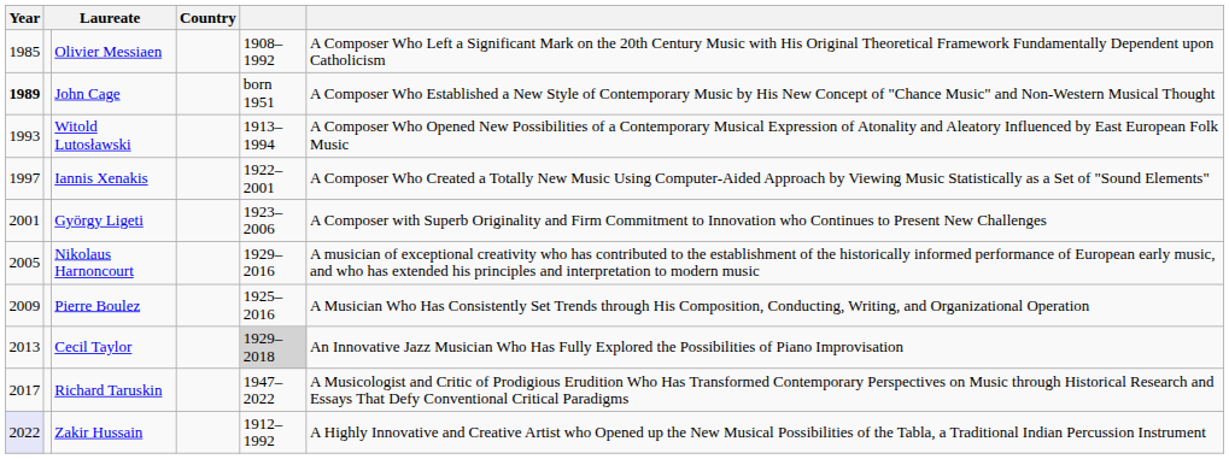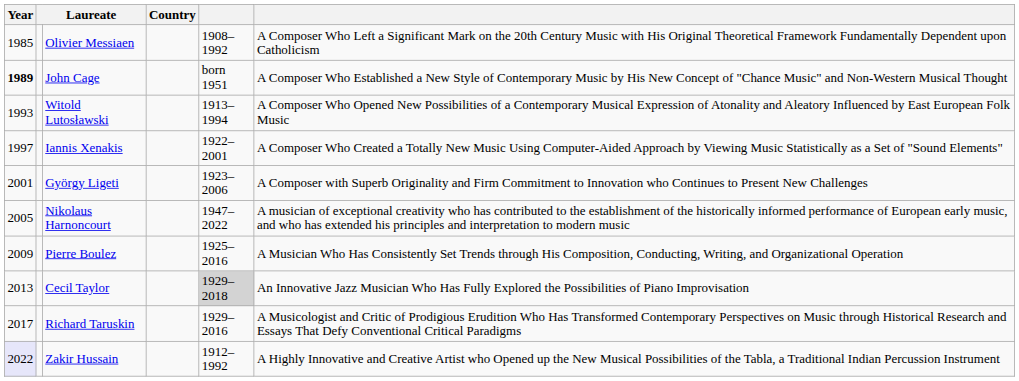 <table class="wikitable sortable">
 <tr>
 <th>Year</th>
 <th colspan=2>Laureate</th>
 <th>Country</th>
 <th></th>
 <th></th>
 </tr>
 <tr>
 <td>1985</td>
 <td></td>
 <td><a href='#'>Olivier Messiaen</a></td>
 <td></td>
 <td>1908–1992</td>
 <td>A Composer Who Left a Significant Mark on the 20th Century Music with His Original Theoretical Framework Fundamentally Dependent upon Catholicism</td>
 </tr>
 <tr>
 <td><strong>1989</strong></td>
 <td></td>
 <td><a href='#'>John Cage</a></td>
 <td></td>
 <td>born 1951</td>
 <td>A Composer Who Established a New Style of Contemporary Music by His New Concept of "Chance Music" and Non-Western Musical Thought</td>
 </tr>
 <tr>
 <td>1993</td>
 <td></td>
 <td><a href='#'>Witold Lutosławski</a></td>
 <td></td>
 <td>1913–1994</td>
 <td>A Composer Who Opened New Possibilities of a Contemporary Musical Expression of Atonality and Aleatory Influenced by East European Folk Music</td>
 </tr>
 <tr>
 <td>1997</td>
 <td></td>
 <td><a href='#'>Iannis Xenakis</a></td>
 <td></td>
 <td>1922–2001</td>
 <td>A Composer Who Created a Totally New Music Using Computer-Aided Approach by Viewing Music Statistically as a Set of "Sound Elements"</td>
 </tr>
 <tr>
 <td>2001</td>
 <td></td>
 <td><a href='#'>György Ligeti</a></td>
 <td></td>
 <td>1923–2006</td>
 <td>A Composer with Superb Originality and Firm Commitment to Innovation who Continues to Present New Challenges</td>
 </tr>
 <tr>
 <td>2005</td>
 <td></td>
 <td><a href='#'>Nikolaus Harnoncourt</a></td>
 <td></td>
-<td>1929–2016</td>
+<td>1947–2022</td>
 <td>A musician of exceptional creativity who has contributed to the establishment of the historically informed performance of European early music, and who has extended his principles and interpretation to modern music</td>
 </tr>
 <tr>
 <td>2009</td>
 <td></td>
 <td><a href='#'>Pierre Boulez</a></td>
 <td></td>
 <td>1925–2016</td>
 <td>A Musician Who Has Consistently Set Trends through His Composition, Conducting, Writing, and Organizational Operation</td>
 </tr>
 <tr>
 <td>2013</td>
 <td></td>
 <td><a href='#'>Cecil Taylor</a></td>
 <td></td>
 <td style="background: lightgrey;">1929–2018</td>
 <td>An Innovative Jazz Musician Who Has Fully Explored the Possibilities of Piano Improvisation</td>
 </tr>
 <tr>
 <td>2017</td>
 <td></td>
 <td><a href='#'>Richard Taruskin</a></td>
 <td></td>
-<td>1947–2022</td>
+<td>1929–2016</td>
 <td>A Musicologist and Critic of Prodigious Erudition Who Has Transformed Contemporary Perspectives on Music through Historical Research and Essays That Defy Conventional Critical Paradigms</td>
 </tr>
 <tr>
 <td style="background: lavender;">2022</td>
 <td></td>
 <td><a href='#'>Zakir Hussain</a></td>
 <td></td>
 <td>1912–1992</td>
 <td>A Highly Innovative and Creative Artist who Opened up the New Musical Possibilities of the Tabla, a Traditional Indian Percussion Instrument</td>
 </tr>
 </table>
